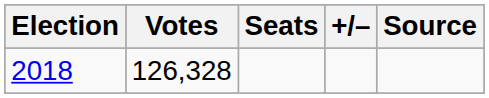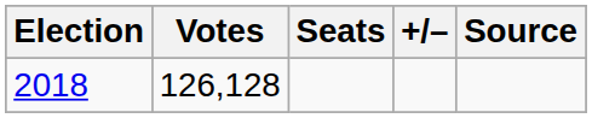 <table class="wikitable">
 <tr>
 <th>Election</th>
 <th>Votes</th>
 <th>Seats</th>
 <th>+/–</th>
 <th>Source</th>
 </tr>
 <tr>
 <td><a href='#'>2018</a></td>
-<td>126,328</td>
+<td>126,128</td>
 <td></td>
 <td></td>
 <td></td>
 </tr>
 </table>
